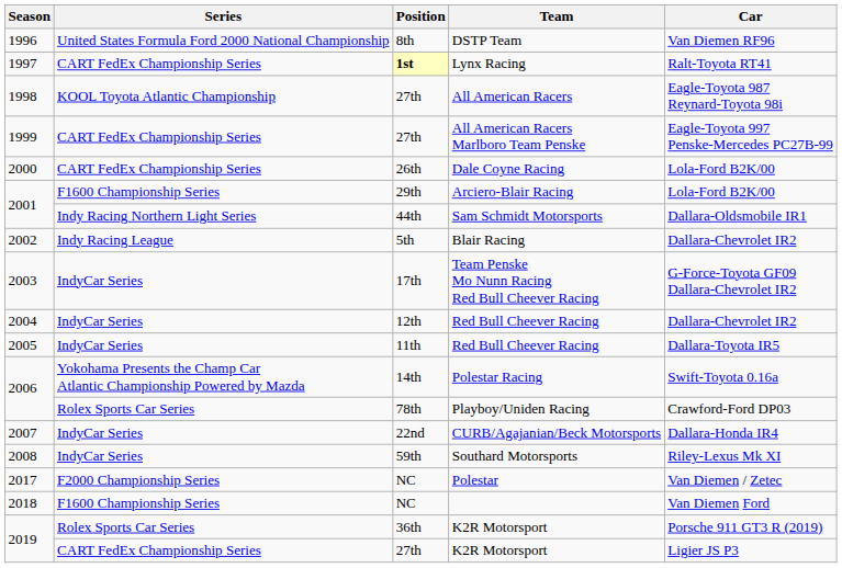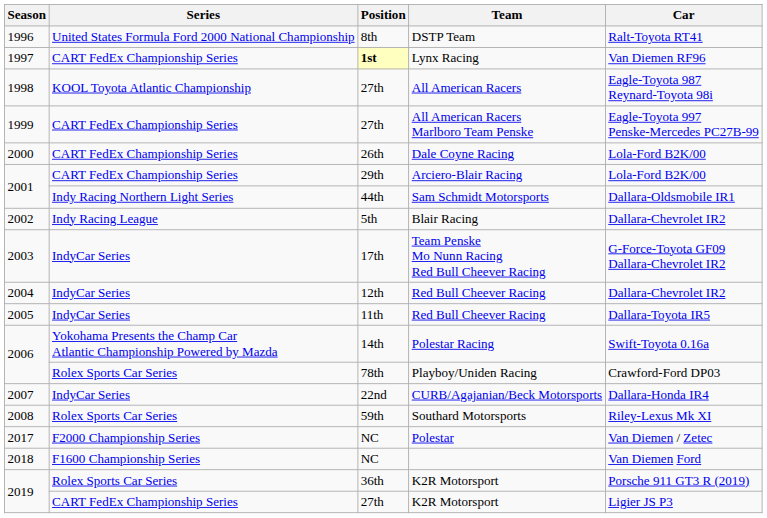 <table class="wikitable" style="font-size: 95%;">
 <tr>
 <th>Season</th>
 <th>Series</th>
 <th>Position</th>
 <th>Team</th>
 <th>Car</th>
 </tr>
 <tr>
 <td>1996</td>
 <td><a href='#'>United States Formula Ford 2000 National Championship</a></td>
 <td>8th</td>
 <td>DSTP Team</td>
-<td><a href='#'>Van Diemen RF96</a></td>
+<td><a href='#'>Ralt-Toyota RT41</a></td>
 </tr>
 <tr>
 <td>1997</td>
 <td><a href='#'>CART FedEx Championship Series</a>  </td>
 <td style="background:#ffffbf;"><strong>1st</strong></td>
 <td>Lynx Racing</td>
-<td><a href='#'>Ralt-Toyota RT41</a></td>
+<td><a href='#'>Van Diemen RF96</a></td>
 </tr>
 <tr>
 <td>1998</td>
 <td><a href='#'>KOOL Toyota Atlantic Championship</a>  </td>
 <td>27th</td>
 <td><a href='#'>All American Racers</a></td>
 <td><a href='#'>Eagle-Toyota 987</a><br><a href='#'>Reynard-Toyota 98i</a></td>
 </tr>
 <tr>
 <td>1999</td>
 <td><a href='#'>CART FedEx Championship Series</a>  </td>
 <td>27th</td>
 <td><a href='#'>All American Racers</a><br><a href='#'>Marlboro Team Penske</a></td>
 <td><a href='#'>Eagle-Toyota 997</a><br><a href='#'>Penske-Mercedes PC27B-99</a></td>
 </tr>
 <tr>
 <td>2000</td>
 <td><a href='#'>CART FedEx Championship Series</a>  </td>
 <td>26th</td>
 <td><a href='#'>Dale Coyne Racing</a></td>
 <td><a href='#'>Lola-Ford B2K/00</a></td>
 </tr>
 <tr>
 <td rowspan="2">2001</td>
-<td><a href='#'>F1600 Championship Series</a></td>
+<td><a href='#'>CART FedEx Championship Series</a>  </td>
 <td>29th</td>
 <td><a href='#'>Arciero-Blair Racing</a></td>
 <td><a href='#'>Lola-Ford B2K/00</a></td>
 </tr>
 <tr>
 <td><a href='#'>Indy Racing Northern Light Series</a>  </td>
 <td>44th</td>
 <td><a href='#'>Sam Schmidt Motorsports</a></td>
 <td><a href='#'>Dallara-Oldsmobile IR1</a></td>
 </tr>
 <tr>
 <td>2002</td>
 <td><a href='#'>Indy Racing League</a>  </td>
 <td>5th</td>
 <td>Blair Racing</td>
 <td><a href='#'>Dallara-Chevrolet IR2</a></td>
 </tr>
 <tr>
 <td>2003</td>
 <td><a href='#'>IndyCar Series</a>  </td>
 <td>17th</td>
 <td><a href='#'>Team Penske</a><br><a href='#'>Mo Nunn Racing</a><br><a href='#'>Red Bull Cheever Racing</a></td>
 <td><a href='#'>G-Force-Toyota GF09</a><br><a href='#'>Dallara-Chevrolet IR2</a></td>
 </tr>
 <tr>
 <td>2004</td>
 <td><a href='#'>IndyCar Series</a>  </td>
 <td>12th</td>
 <td><a href='#'>Red Bull Cheever Racing</a></td>
 <td><a href='#'>Dallara-Chevrolet IR2</a></td>
 </tr>
 <tr>
 <td>2005</td>
 <td><a href='#'>IndyCar Series</a>  </td>
 <td>11th</td>
 <td><a href='#'>Red Bull Cheever Racing</a></td>
 <td><a href='#'>Dallara-Toyota IR5</a></td>
 </tr>
 <tr>
 <td rowspan="2">2006</td>
 <td><a href='#'>Yokohama Presents the Champ Car<br>Atlantic Championship Powered by Mazda</a>  </td>
 <td>14th</td>
 <td><a href='#'>Polestar Racing</a></td>
 <td><a href='#'>Swift-Toyota 0.16a</a></td>
 </tr>
 <tr>
 <td><a href='#'>Rolex Sports Car Series</a>  </td>
 <td>78th</td>
 <td>Playboy/Uniden Racing</td>
 <td>Crawford-Ford DP03</td>
 </tr>
 <tr>
 <td>2007</td>
 <td><a href='#'>IndyCar Series</a>  </td>
 <td>22nd</td>
 <td><a href='#'>CURB/Agajanian/Beck Motorsports</a></td>
 <td><a href='#'>Dallara-Honda IR4</a></td>
 </tr>
 <tr>
 <td>2008</td>
-<td><a href='#'>IndyCar Series</a>  </td>
+<td><a href='#'>Rolex Sports Car Series</a>  </td>
 <td>59th</td>
 <td>Southard Motorsports</td>
 <td><a href='#'>Riley-Lexus Mk XI</a></td>
 </tr>
 <tr>
 <td>2017</td>
 <td><a href='#'>F2000 Championship Series</a></td>
 <td>NC</td>
 <td><a href='#'>Polestar</a></td>
 <td><a href='#'>Van Diemen</a> / <a href='#'>Zetec</a></td>
 </tr>
 <tr>
 <td>2018</td>
 <td><a href='#'>F1600 Championship Series</a></td>
 <td>NC</td>
 <td></td>
 <td><a href='#'>Van Diemen</a> <a href='#'>Ford</a></td>
 </tr>
 <tr>
 <td rowspan="2">2019</td>
 <td><a href='#'>Rolex Sports Car Series</a>  </td>
 <td>36th</td>
 <td>K2R Motorsport</td>
 <td><a href='#'>Porsche 911 GT3 R (2019)</a></td>
 </tr>
 <tr>
 <td><a href='#'>CART FedEx Championship Series</a>  </td>
 <td>27th</td>
 <td>K2R Motorsport</td>
 <td><a href='#'>Ligier JS P3</a></td>
 </tr>
 </table>
